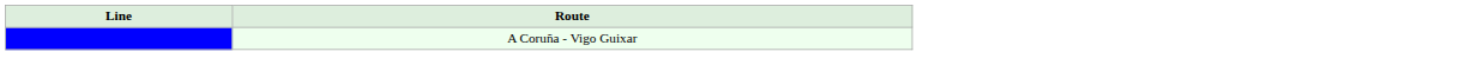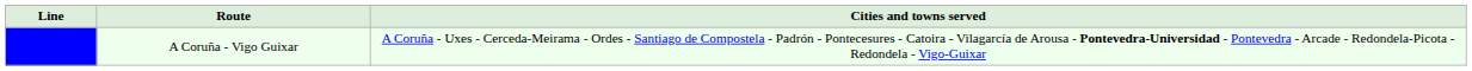 <table class="wikitable" style="text-align:center;font-size:90%;line-height:120%;background:#eeffee">
 <tr>
 <th style="background:#ddeedd" width="5%"><strong>Line</strong></th>
 <th style="background:#ddeedd" width="15%">Route</th>
+<th style="background:#ddeedd" width="60%"><strong>Cities and towns served</strong></th>
 </tr>
 <tr>
 <td style="background:blue"><strong></strong></td>
 <td>A Coruña - Vigo Guixar</td>
+<td><a href='#'>A Coruña</a> - Uxes - Cerceda-Meirama - Ordes -  <a href='#'>Santiago de Compostela</a> - Padrón - Pontecesures - Catoira - Vilagarcía de Arousa -  <strong>Pontevedra-Universidad</strong> - <a href='#'>Pontevedra</a> - Arcade - Redondela-Picota - Redondela - <a href='#'>Vigo-Guixar</a></td>
 </tr>
 </table>
